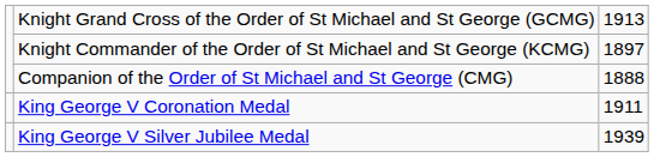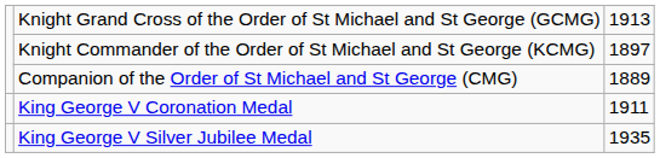 <table class="wikitable">
 <tr>
 <td rowspan=3></td>
 <td>Knight Grand Cross of the Order of St Michael and St George (GCMG)</td>
 <td>1913</td>
 </tr>
 <tr>
 <td>Knight Commander of the Order of St Michael and St George (KCMG)</td>
 <td>1897</td>
 </tr>
 <tr>
 <td>Companion of the <a href='#'>Order of St Michael and St George</a> (CMG)</td>
-<td>1888</td>
+<td>1889</td>
 </tr>
 <tr>
 <td></td>
 <td><a href='#'>King George V Coronation Medal</a></td>
 <td>1911</td>
 </tr>
 <tr>
 <td></td>
 <td><a href='#'>King George V Silver Jubilee Medal</a></td>
-<td>1939</td>
+<td>1935</td>
 </tr>
 </table>
